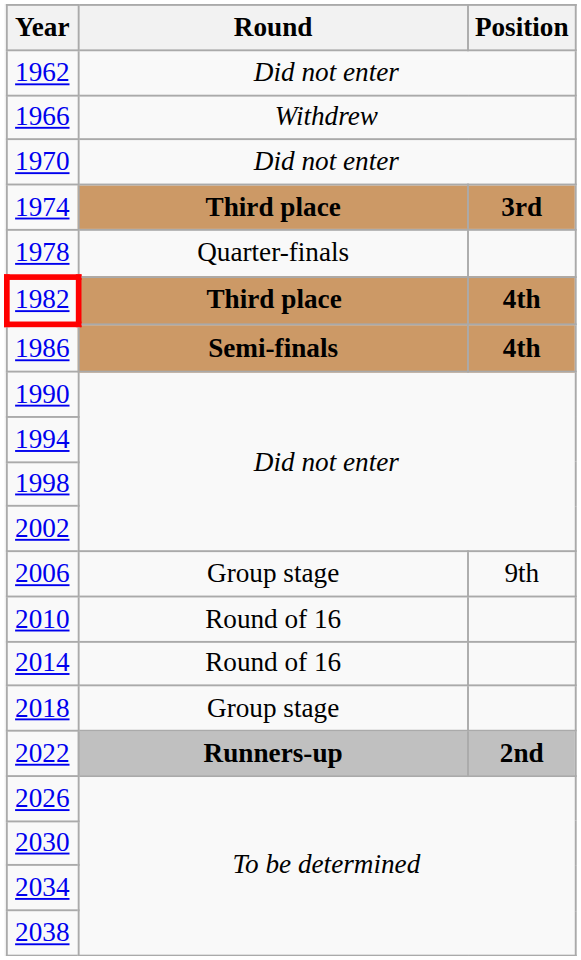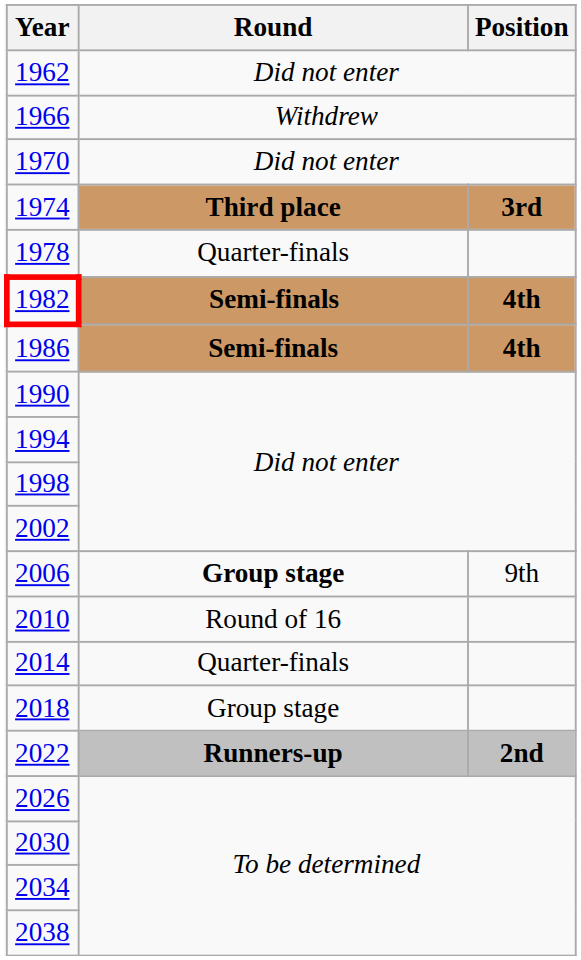 <table class="wikitable" style="text-align: center; font-size:90%">
 <tr>
 <th>Year</th>
 <th style="width:200px">Round</th>
 <th>Position</th>
 </tr>
 <tr>
 <td><a href='#'>1962</a></td>
 <td colspan="2"><em>Did not enter</em></td>
 </tr>
 <tr>
 <td><a href='#'>1966</a></td>
 <td colspan="2"><em>Withdrew</em></td>
 </tr>
 <tr>
 <td><a href='#'>1970</a></td>
 <td colspan="2"><em>Did not enter</em></td>
 </tr>
 <tr>
 <td><a href='#'>1974</a></td>
 <td bgcolor="cc9966"><strong>Third place</strong></td>
 <td bgcolor="cc9966"><strong>3rd</strong></td>
 </tr>
 <tr>
 <td><a href='#'>1978</a></td>
 <td>Quarter-finals</td>
 <td></td>
 </tr>
 <tr>
 <td style="border: 3px solid red"><a href='#'>1982</a></td>
-<td bgcolor="cc9966"><strong>Third place</strong></td>
+<td bgcolor="cc9966"><strong>Semi-finals</strong></td>
 <td bgcolor="cc9966"><strong>4th</strong></td>
 </tr>
 <tr>
 <td><a href='#'>1986</a></td>
 <td bgcolor="cc9966"><strong>Semi-finals</strong></td>
 <td bgcolor="cc9966"><strong>4th</strong></td>
 </tr>
 <tr>
 <td><a href='#'>1990</a></td>
 <td colspan="2" rowspan="4"><em>Did not enter</em></td>
 </tr>
 <tr>
 <td><a href='#'>1994</a></td>
 </tr>
 <tr>
 <td><a href='#'>1998</a></td>
 </tr>
 <tr>
 <td><a href='#'>2002</a></td>
 </tr>
 <tr>
 <td><a href='#'>2006</a></td>
-<td>Group stage</td>
+<td><strong>Group stage</strong></td>
 <td>9th</td>
 </tr>
 <tr>
 <td><a href='#'>2010</a></td>
 <td>Round of 16</td>
 <td></td>
 </tr>
 <tr>
 <td><a href='#'>2014</a></td>
-<td>Round of 16</td>
+<td>Quarter-finals</td>
 <td></td>
 </tr>
 <tr>
 <td><a href='#'>2018</a></td>
 <td>Group stage</td>
 <td></td>
 </tr>
 <tr>
 <td><a href='#'>2022</a></td>
 <td bgcolor=Silver><strong>Runners-up</strong></td>
 <td bgcolor=Silver><strong>2nd</strong></td>
 </tr>
 <tr>
 <td><a href='#'>2026</a></td>
 <td colspan="2" rowspan="4"><em>To be determined</em></td>
 </tr>
 <tr>
 <td><a href='#'>2030</a></td>
 </tr>
 <tr>
 <td><a href='#'>2034</a></td>
 </tr>
 <tr>
 <td><a href='#'>2038</a></td>
 </tr>
 </table>
